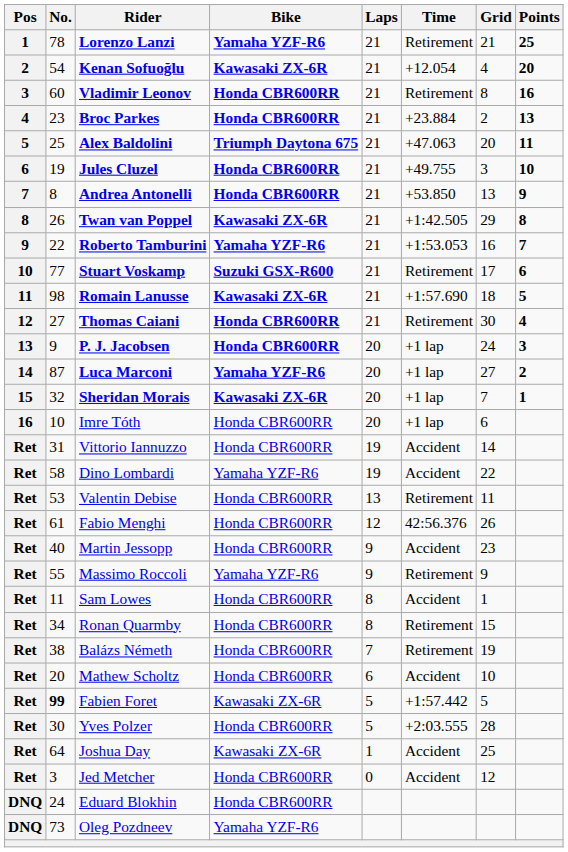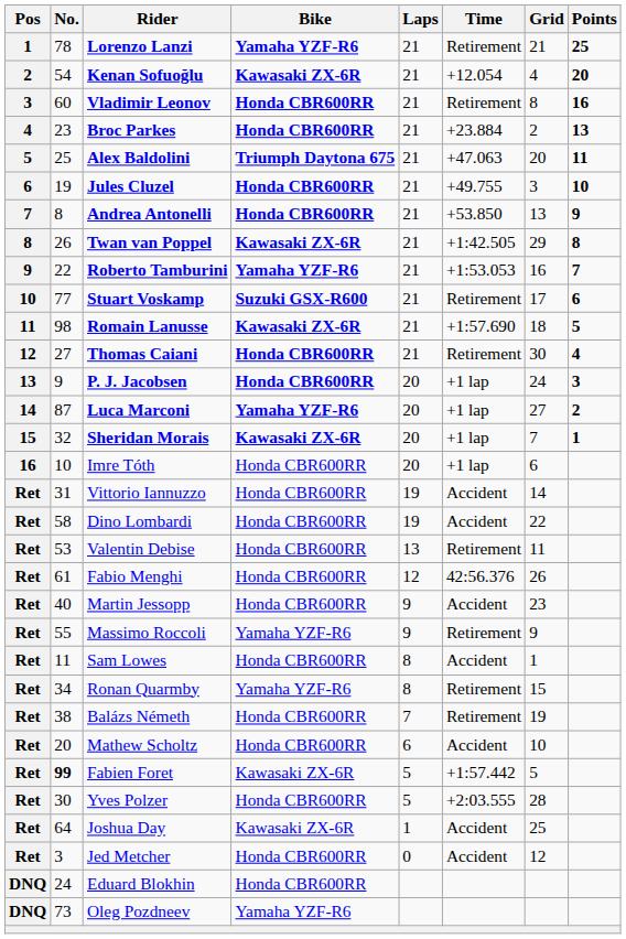 <table class="wikitable" style="font-size: 95%;">
 <tr>
 <th>Pos</th>
 <th>No.</th>
 <th>Rider</th>
 <th>Bike</th>
 <th>Laps</th>
 <th>Time</th>
 <th>Grid</th>
 <th>Points</th>
 </tr>
 <tr>
 <th>1</th>
 <td>78</td>
 <td> <strong><a href='#'>Lorenzo Lanzi</a></strong></td>
 <td><strong><a href='#'>Yamaha YZF-R6</a></strong></td>
 <td>21</td>
 <td>Retirement</td>
 <td>21</td>
 <td><strong>25</strong></td>
 </tr>
 <tr>
 <th>2</th>
 <td>54</td>
 <td> <strong><a href='#'>Kenan Sofuoğlu</a></strong></td>
 <td><strong><a href='#'>Kawasaki ZX-6R</a></strong></td>
 <td>21</td>
 <td>+12.054</td>
 <td>4</td>
 <td><strong>20</strong></td>
 </tr>
 <tr>
 <th>3</th>
 <td>60</td>
 <td> <strong><a href='#'>Vladimir Leonov</a></strong></td>
 <td><strong><a href='#'>Honda CBR600RR</a></strong></td>
 <td>21</td>
 <td>Retirement</td>
 <td>8</td>
 <td><strong>16</strong></td>
 </tr>
 <tr>
 <th>4</th>
 <td>23</td>
 <td> <strong><a href='#'>Broc Parkes</a></strong></td>
 <td><strong><a href='#'>Honda CBR600RR</a></strong></td>
 <td>21</td>
 <td>+23.884</td>
 <td>2</td>
 <td><strong>13</strong></td>
 </tr>
 <tr>
 <th>5</th>
 <td>25</td>
 <td> <strong><a href='#'>Alex Baldolini</a></strong></td>
 <td><strong><a href='#'>Triumph Daytona 675</a></strong></td>
 <td>21</td>
 <td>+47.063</td>
 <td>20</td>
 <td><strong>11</strong></td>
 </tr>
 <tr>
 <th>6</th>
 <td>19</td>
 <td> <strong><a href='#'>Jules Cluzel</a></strong></td>
 <td><strong><a href='#'>Honda CBR600RR</a></strong></td>
 <td>21</td>
 <td>+49.755</td>
 <td>3</td>
 <td><strong>10</strong></td>
 </tr>
 <tr>
 <th>7</th>
 <td>8</td>
 <td> <strong><a href='#'>Andrea Antonelli</a></strong></td>
 <td><strong><a href='#'>Honda CBR600RR</a></strong></td>
 <td>21</td>
 <td>+53.850</td>
 <td>13</td>
 <td><strong>9</strong></td>
 </tr>
 <tr>
 <th>8</th>
 <td>26</td>
 <td> <strong><a href='#'>Twan van Poppel</a></strong></td>
 <td><strong><a href='#'>Kawasaki ZX-6R</a></strong></td>
 <td>21</td>
 <td>+1:42.505</td>
 <td>29</td>
 <td><strong>8</strong></td>
 </tr>
 <tr>
 <th>9</th>
 <td>22</td>
 <td> <strong><a href='#'>Roberto Tamburini</a></strong></td>
 <td><strong><a href='#'>Yamaha YZF-R6</a></strong></td>
 <td>21</td>
 <td>+1:53.053</td>
 <td>16</td>
 <td><strong>7</strong></td>
 </tr>
 <tr>
 <th>10</th>
 <td>77</td>
 <td> <strong><a href='#'>Stuart Voskamp</a></strong></td>
 <td><strong><a href='#'>Suzuki GSX-R600</a></strong></td>
 <td>21</td>
 <td>Retirement</td>
 <td>17</td>
 <td><strong>6</strong></td>
 </tr>
 <tr>
 <th>11</th>
 <td>98</td>
 <td> <strong><a href='#'>Romain Lanusse</a></strong></td>
 <td><strong><a href='#'>Kawasaki ZX-6R</a></strong></td>
 <td>21</td>
 <td>+1:57.690</td>
 <td>18</td>
 <td><strong>5</strong></td>
 </tr>
 <tr>
 <th>12</th>
 <td>27</td>
 <td> <strong><a href='#'>Thomas Caiani</a></strong></td>
 <td><strong><a href='#'>Honda CBR600RR</a></strong></td>
 <td>21</td>
 <td>Retirement</td>
 <td>30</td>
 <td><strong>4</strong></td>
 </tr>
 <tr>
 <th>13</th>
 <td>9</td>
 <td> <strong><a href='#'>P. J. Jacobsen</a></strong></td>
 <td><strong><a href='#'>Honda CBR600RR</a></strong></td>
 <td>20</td>
 <td>+1 lap</td>
 <td>24</td>
 <td><strong>3</strong></td>
 </tr>
 <tr>
 <th>14</th>
 <td>87</td>
 <td> <strong><a href='#'>Luca Marconi</a></strong></td>
 <td><strong><a href='#'>Yamaha YZF-R6</a></strong></td>
 <td>20</td>
 <td>+1 lap</td>
 <td>27</td>
 <td><strong>2</strong></td>
 </tr>
 <tr>
 <th>15</th>
 <td>32</td>
 <td> <strong><a href='#'>Sheridan Morais</a></strong></td>
 <td><strong><a href='#'>Kawasaki ZX-6R</a></strong></td>
 <td>20</td>
 <td>+1 lap</td>
 <td>7</td>
 <td><strong>1</strong></td>
 </tr>
 <tr>
 <th>16</th>
 <td>10</td>
 <td> <a href='#'>Imre Tóth</a></td>
 <td><a href='#'>Honda CBR600RR</a></td>
 <td>20</td>
 <td>+1 lap</td>
 <td>6</td>
 <td></td>
 </tr>
 <tr>
 <th>Ret</th>
 <td>31</td>
 <td> <a href='#'>Vittorio Iannuzzo</a></td>
 <td><a href='#'>Honda CBR600RR</a></td>
 <td>19</td>
 <td>Accident</td>
 <td>14</td>
 <td></td>
 </tr>
 <tr>
 <th>Ret</th>
 <td>58</td>
 <td> <a href='#'>Dino Lombardi</a></td>
-<td><a href='#'>Yamaha YZF-R6</a></td>
+<td><a href='#'>Honda CBR600RR</a></td>
 <td>19</td>
 <td>Accident</td>
 <td>22</td>
 <td></td>
 </tr>
 <tr>
 <th>Ret</th>
 <td>53</td>
 <td> <a href='#'>Valentin Debise</a></td>
 <td><a href='#'>Honda CBR600RR</a></td>
 <td>13</td>
 <td>Retirement</td>
 <td>11</td>
 <td></td>
 </tr>
 <tr>
 <th>Ret</th>
 <td>61</td>
 <td> <a href='#'>Fabio Menghi</a></td>
 <td><a href='#'>Honda CBR600RR</a></td>
 <td>12</td>
 <td>42:56.376</td>
 <td>26</td>
 <td></td>
 </tr>
 <tr>
 <th>Ret</th>
 <td>40</td>
 <td> <a href='#'>Martin Jessopp</a></td>
 <td><a href='#'>Honda CBR600RR</a></td>
 <td>9</td>
 <td>Accident</td>
 <td>23</td>
 <td></td>
 </tr>
 <tr>
 <th>Ret</th>
 <td>55</td>
 <td> <a href='#'>Massimo Roccoli</a></td>
 <td><a href='#'>Yamaha YZF-R6</a></td>
 <td>9</td>
 <td>Retirement</td>
 <td>9</td>
 <td></td>
 </tr>
 <tr>
 <th>Ret</th>
 <td>11</td>
 <td> <a href='#'>Sam Lowes</a></td>
 <td><a href='#'>Honda CBR600RR</a></td>
 <td>8</td>
 <td>Accident</td>
 <td>1</td>
 <td></td>
 </tr>
 <tr>
 <th>Ret</th>
 <td>34</td>
 <td> <a href='#'>Ronan Quarmby</a></td>
-<td><a href='#'>Honda CBR600RR</a></td>
+<td><a href='#'>Yamaha YZF-R6</a></td>
 <td>8</td>
 <td>Retirement</td>
 <td>15</td>
 <td></td>
 </tr>
 <tr>
 <th>Ret</th>
 <td>38</td>
 <td> <a href='#'>Balázs Németh</a></td>
 <td><a href='#'>Honda CBR600RR</a></td>
 <td>7</td>
 <td>Retirement</td>
 <td>19</td>
 <td></td>
 </tr>
 <tr>
 <th>Ret</th>
 <td>20</td>
 <td> <a href='#'>Mathew Scholtz</a></td>
 <td><a href='#'>Honda CBR600RR</a></td>
 <td>6</td>
 <td>Accident</td>
 <td>10</td>
 <td></td>
 </tr>
 <tr>
 <th>Ret</th>
 <td><strong>99</strong></td>
 <td> <a href='#'>Fabien Foret</a></td>
 <td><a href='#'>Kawasaki ZX-6R</a></td>
 <td>5</td>
 <td>+1:57.442</td>
 <td>5</td>
 <td></td>
 </tr>
 <tr>
 <th>Ret</th>
 <td>30</td>
 <td> <a href='#'>Yves Polzer</a></td>
 <td><a href='#'>Honda CBR600RR</a></td>
 <td>5</td>
 <td>+2:03.555</td>
 <td>28</td>
 <td></td>
 </tr>
 <tr>
 <th>Ret</th>
 <td>64</td>
 <td> <a href='#'>Joshua Day</a></td>
 <td><a href='#'>Kawasaki ZX-6R</a></td>
 <td>1</td>
 <td>Accident</td>
 <td>25</td>
 <td></td>
 </tr>
 <tr>
 <th>Ret</th>
 <td>3</td>
 <td> <a href='#'>Jed Metcher</a></td>
 <td><a href='#'>Honda CBR600RR</a></td>
 <td>0</td>
 <td>Accident</td>
 <td>12</td>
 <td></td>
 </tr>
 <tr>
 <th>DNQ</th>
 <td>24</td>
 <td> <a href='#'>Eduard Blokhin</a></td>
 <td><a href='#'>Honda CBR600RR</a></td>
 <td></td>
 <td></td>
 <td></td>
 <td></td>
 </tr>
 <tr>
 <th>DNQ</th>
 <td>73</td>
 <td> <a href='#'>Oleg Pozdneev</a></td>
 <td><a href='#'>Yamaha YZF-R6</a></td>
 <td></td>
 <td></td>
 <td></td>
 <td></td>
 </tr>
 <tr>
 <th colspan=8></th>
 </tr>
 </table>
